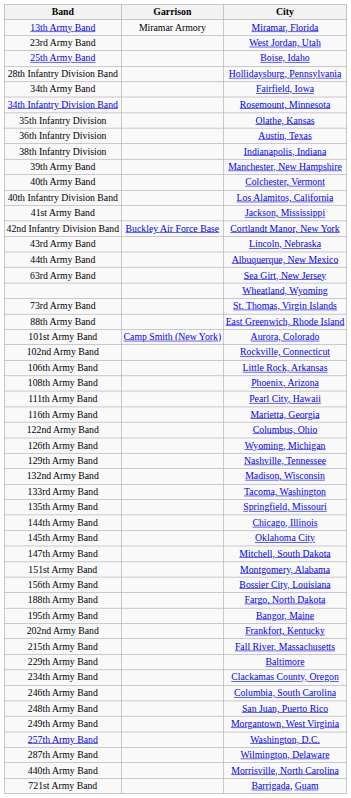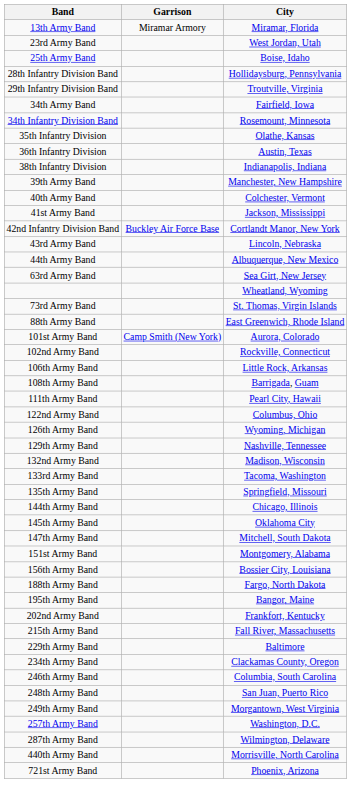 <table class="wikitable sortable" style="text-align:center;">
 <tr>
 <th scope="col">Band</th>
 <th scope="col">Garrison</th>
 <th scope="col" class="unsortable">City</th>
 </tr>
 <tr>
 <td scope="row" data-sort-value=""><a href='#'>13th Army Band</a></td>
 <td data-sort-value="0">Miramar Armory</td>
 <td data-sort-value="0"><a href='#'>Miramar, Florida</a></td>
 </tr>
 <tr>
 <td>23rd Army Band</td>
 <td></td>
 <td><a href='#'>West Jordan, Utah</a></td>
 </tr>
 <tr>
 <td><a href='#'>25th Army Band</a></td>
 <td></td>
 <td><a href='#'>Boise, Idaho</a></td>
 </tr>
 <tr>
 <td>28th Infantry Division Band</td>
 <td></td>
 <td><a href='#'>Hollidaysburg, Pennsylvania</a></td>
+</tr>
+<tr>
+<td>29th Infantry Division Band</td>
+<td></td>
+<td><a href='#'>Troutville, Virginia</a></td>
 </tr>
 <tr>
 <td>34th Army Band</td>
 <td></td>
 <td><a href='#'>Fairfield, Iowa</a></td>
 </tr>
 <tr>
 <td><a href='#'>34th Infantry Division Band</a></td>
 <td></td>
 <td><a href='#'>Rosemount, Minnesota</a></td>
 </tr>
 <tr>
 <td>35th Infantry Division</td>
 <td></td>
 <td><a href='#'>Olathe, Kansas</a></td>
 </tr>
 <tr>
 <td>36th Infantry Division</td>
 <td></td>
 <td><a href='#'>Austin, Texas</a></td>
 </tr>
 <tr>
 <td>38th Infantry Division</td>
 <td></td>
 <td><a href='#'>Indianapolis, Indiana</a></td>
 </tr>
 <tr>
 <td>39th Army Band</td>
 <td></td>
 <td><a href='#'>Manchester, New Hampshire</a></td>
 </tr>
 <tr>
 <td>40th Army Band</td>
 <td></td>
 <td><a href='#'>Colchester, Vermont</a></td>
-</tr>
-<tr>
-<td>40th Infantry Division Band</td>
-<td></td>
-<td><a href='#'>Los Alamitos, California</a></td>
 </tr>
 <tr>
 <td>41st Army Band</td>
 <td></td>
 <td><a href='#'>Jackson, Mississippi</a></td>
 </tr>
 <tr>
 <td>42nd Infantry Division Band</td>
 <td><a href='#'>Buckley Air Force Base</a></td>
 <td><a href='#'>Cortlandt Manor, New York</a></td>
 </tr>
 <tr>
 <td>43rd Army Band</td>
 <td></td>
 <td><a href='#'>Lincoln, Nebraska</a></td>
 </tr>
 <tr>
 <td>44th Army Band</td>
 <td></td>
 <td><a href='#'>Albuquerque, New Mexico</a></td>
 </tr>
 <tr>
 <td>63rd Army Band</td>
 <td></td>
 <td><a href='#'>Sea Girt, New Jersey</a></td>
 </tr>
 <tr>
 <td></td>
 <td></td>
 <td><a href='#'>Wheatland, Wyoming</a></td>
 </tr>
 <tr>
 <td>73rd Army Band</td>
 <td></td>
 <td><a href='#'>St. Thomas, Virgin Islands</a></td>
 </tr>
 <tr>
 <td>88th Army Band</td>
 <td></td>
 <td><a href='#'>East Greenwich, Rhode Island</a></td>
 </tr>
 <tr>
 <td>101st Army Band</td>
 <td><a href='#'>Camp Smith (New York)</a></td>
 <td><a href='#'>Aurora, Colorado</a></td>
 </tr>
 <tr>
 <td>102nd Army Band</td>
 <td></td>
 <td><a href='#'>Rockville, Connecticut</a></td>
 </tr>
 <tr>
 <td>106th Army Band</td>
 <td></td>
 <td><a href='#'>Little Rock, Arkansas</a></td>
 </tr>
 <tr>
 <td>108th Army Band</td>
 <td></td>
-<td><a href='#'>Phoenix, Arizona</a></td>
+<td><a href='#'>Barrigada</a>, <a href='#'>Guam</a></td>
 </tr>
 <tr>
 <td>111th Army Band</td>
 <td></td>
 <td><a href='#'>Pearl City, Hawaii</a></td>
-</tr>
-<tr>
-<td>116th Army Band</td>
-<td></td>
-<td><a href='#'>Marietta, Georgia</a></td>
 </tr>
 <tr>
 <td>122nd Army Band</td>
 <td></td>
 <td><a href='#'>Columbus, Ohio</a></td>
 </tr>
 <tr>
 <td>126th Army Band</td>
 <td></td>
 <td><a href='#'>Wyoming, Michigan</a></td>
 </tr>
 <tr>
 <td>129th Army Band</td>
 <td></td>
 <td><a href='#'>Nashville, Tennessee</a></td>
 </tr>
 <tr>
 <td>132nd Army Band</td>
 <td></td>
 <td><a href='#'>Madison, Wisconsin</a></td>
 </tr>
 <tr>
 <td>133rd Army Band</td>
 <td></td>
 <td><a href='#'>Tacoma, Washington</a></td>
 </tr>
 <tr>
 <td>135th Army Band</td>
 <td></td>
 <td><a href='#'>Springfield, Missouri</a></td>
 </tr>
 <tr>
 <td>144th Army Band</td>
 <td></td>
 <td><a href='#'>Chicago, Illinois</a></td>
 </tr>
 <tr>
 <td>145th Army Band</td>
 <td></td>
 <td><a href='#'>Oklahoma City</a></td>
 </tr>
 <tr>
 <td>147th Army Band</td>
 <td></td>
 <td><a href='#'>Mitchell, South Dakota</a></td>
 </tr>
 <tr>
 <td>151st Army Band</td>
 <td></td>
 <td><a href='#'>Montgomery, Alabama</a></td>
 </tr>
 <tr>
 <td>156th Army Band</td>
 <td></td>
 <td><a href='#'>Bossier City, Louisiana</a></td>
 </tr>
 <tr>
 <td>188th Army Band</td>
 <td></td>
 <td><a href='#'>Fargo, North Dakota</a></td>
 </tr>
 <tr>
 <td>195th Army Band</td>
 <td></td>
 <td><a href='#'>Bangor, Maine</a></td>
 </tr>
 <tr>
 <td>202nd Army Band</td>
 <td></td>
 <td><a href='#'>Frankfort, Kentucky</a></td>
 </tr>
 <tr>
 <td>215th Army Band</td>
 <td></td>
 <td><a href='#'>Fall River, Massachusetts</a></td>
 </tr>
 <tr>
 <td>229th Army Band</td>
 <td></td>
 <td><a href='#'>Baltimore</a></td>
 </tr>
 <tr>
 <td>234th Army Band</td>
 <td></td>
 <td><a href='#'>Clackamas County, Oregon</a></td>
 </tr>
 <tr>
 <td>246th Army Band</td>
 <td></td>
 <td><a href='#'>Columbia, South Carolina</a></td>
 </tr>
 <tr>
 <td>248th Army Band</td>
 <td></td>
 <td><a href='#'>San Juan, Puerto Rico</a></td>
 </tr>
 <tr>
 <td>249th Army Band</td>
 <td></td>
 <td><a href='#'>Morgantown, West Virginia</a></td>
 </tr>
 <tr>
 <td><a href='#'>257th Army Band</a></td>
 <td></td>
 <td><a href='#'>Washington, D.C.</a></td>
 </tr>
 <tr>
 <td>287th Army Band</td>
 <td></td>
 <td><a href='#'>Wilmington, Delaware</a></td>
 </tr>
 <tr>
 <td>440th Army Band</td>
 <td></td>
 <td><a href='#'>Morrisville, North Carolina</a></td>
 </tr>
 <tr>
 <td>721st Army Band</td>
 <td></td>
-<td><a href='#'>Barrigada</a>, <a href='#'>Guam</a></td>
+<td><a href='#'>Phoenix, Arizona</a></td>
 </tr>
 </table>
